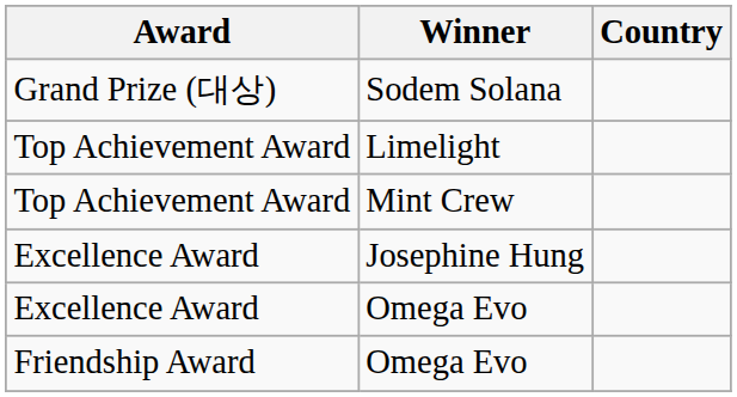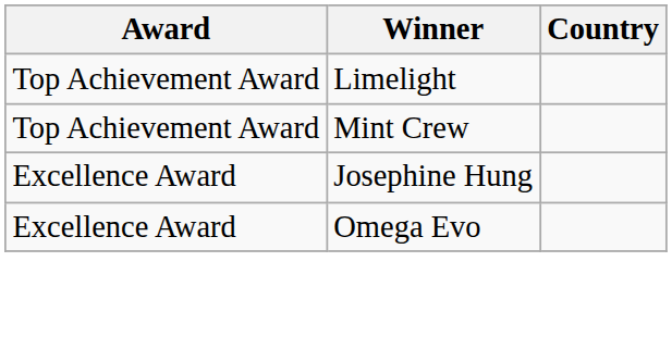 <table class="wikitable">
 <tr>
 <th>Award</th>
 <th>Winner</th>
 <th>Country</th>
-</tr>
-<tr>
-<td>Grand Prize (대상)</td>
-<td>Sodem Solana</td>
-<td></td>
 </tr>
 <tr>
 <td>Top Achievement Award</td>
 <td>Limelight</td>
 <td></td>
 </tr>
 <tr>
 <td>Top Achievement Award</td>
 <td>Mint Crew</td>
 <td></td>
 </tr>
 <tr>
 <td>Excellence Award</td>
 <td>Josephine Hung</td>
 <td></td>
 </tr>
 <tr>
 <td>Excellence Award</td>
 <td>Omega Evo</td>
 <td></td>
 </tr>
-<tr>
-<td>Friendship Award</td>
-<td>Omega Evo</td>
-<td></td>
-</tr>
 </table>
